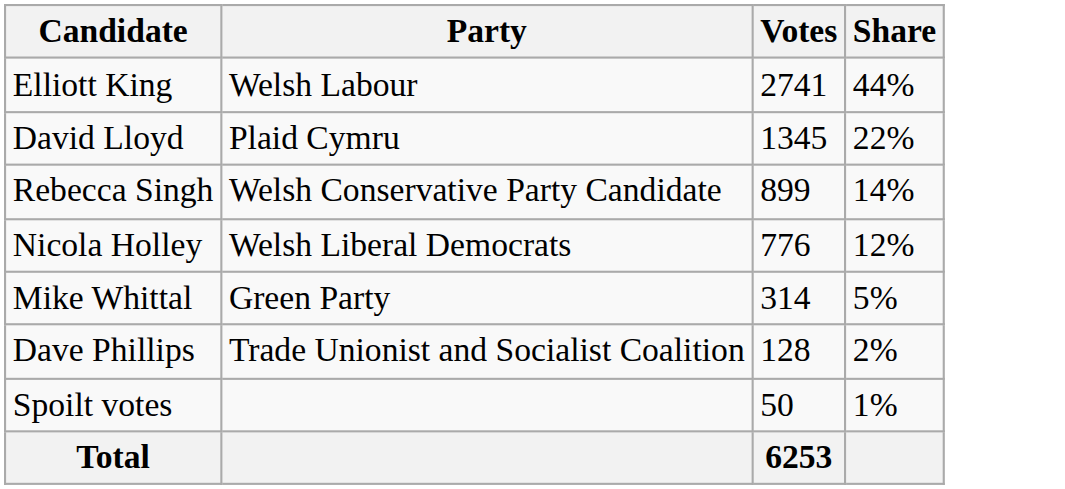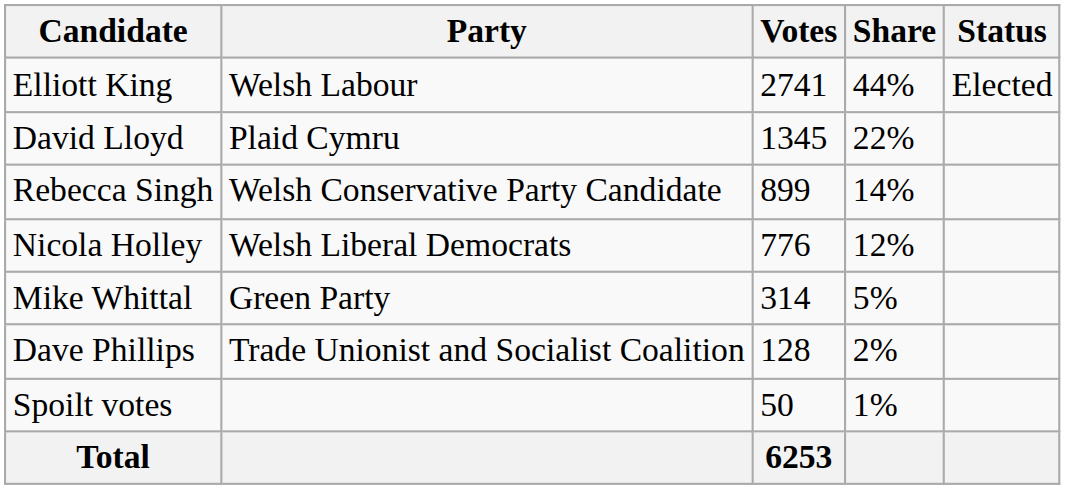 <table class="wikitable sortable">
 <tr>
 <th>Candidate</th>
 <th>Party</th>
 <th>Votes</th>
 <th>Share</th>
+<th>Status</th>
 </tr>
 <tr>
 <td>Elliott King</td>
 <td>Welsh Labour</td>
 <td>2741</td>
 <td>44%</td>
+<td>Elected</td>
 </tr>
 <tr>
 <td>David Lloyd</td>
 <td>Plaid Cymru</td>
 <td>1345</td>
 <td>22%</td>
+<td></td>
 </tr>
 <tr>
 <td>Rebecca Singh</td>
 <td>Welsh Conservative Party Candidate</td>
 <td>899</td>
 <td>14%</td>
+<td></td>
 </tr>
 <tr>
 <td>Nicola Holley</td>
 <td>Welsh Liberal Democrats</td>
 <td>776</td>
 <td>12%</td>
+<td></td>
 </tr>
 <tr>
 <td>Mike Whittal</td>
 <td>Green Party</td>
 <td>314</td>
 <td>5%</td>
+<td></td>
 </tr>
 <tr>
 <td>Dave Phillips</td>
 <td>Trade Unionist and Socialist Coalition</td>
 <td>128</td>
 <td>2%</td>
+<td></td>
 </tr>
 <tr>
 <td>Spoilt votes</td>
 <td></td>
 <td>50</td>
 <td>1%</td>
+<td></td>
 </tr>
 <tr>
 <th>Total</th>
 <th></th>
 <th>6253</th>
 <th></th>
+<th></th>
 </tr>
 </table>
